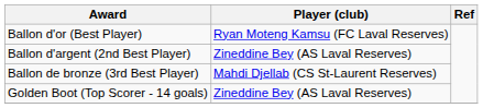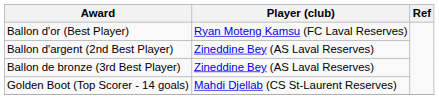 <table class="wikitable">
 <tr>
 <th>Award</th>
 <th>Player (club)</th>
 <th>Ref</th>
 </tr>
 <tr>
 <td>Ballon d'or (Best Player)</td>
 <td><a href='#'>Ryan Moteng Kamsu</a> (FC Laval Reserves)</td>
 <td rowspan=4></td>
 </tr>
 <tr>
 <td>Ballon d'argent (2nd Best Player)</td>
 <td><a href='#'>Zineddine Bey</a> (AS Laval Reserves)</td>
 </tr>
 <tr>
 <td>Ballon de bronze (3rd Best Player)</td>
-<td><a href='#'>Mahdi Djellab</a> (CS St-Laurent Reserves)</td>
+<td><a href='#'>Zineddine Bey</a> (AS Laval Reserves)</td>
 </tr>
 <tr>
 <td>Golden Boot (Top Scorer - 14 goals)</td>
-<td><a href='#'>Zineddine Bey</a> (AS Laval Reserves)</td>
+<td><a href='#'>Mahdi Djellab</a> (CS St-Laurent Reserves)</td>
 </tr>
 <tr>
 </tr>
 </table>
